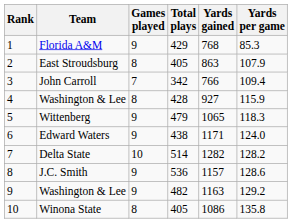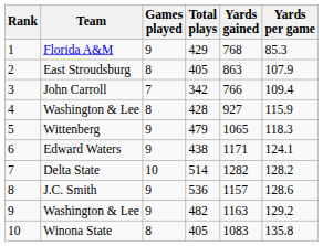 <table class="wikitable sortable">
 <tr>
 <th>Rank</th>
 <th>Team</th>
 <th>Games<br>played</th>
 <th>Total<br>plays</th>
 <th>Yards<br>gained</th>
 <th>Yards<br>per game</th>
 </tr>
 <tr>
 <td>1</td>
 <td><a href='#'>Florida A&M</a></td>
 <td>9</td>
 <td>429</td>
 <td>768</td>
 <td>85.3</td>
 </tr>
 <tr>
 <td>2</td>
 <td>East Stroudsburg</td>
 <td>8</td>
 <td>405</td>
 <td>863</td>
 <td>107.9</td>
 </tr>
 <tr>
 <td>3</td>
 <td>John Carroll</td>
 <td>7</td>
 <td>342</td>
 <td>766</td>
 <td>109.4</td>
 </tr>
 <tr>
 <td>4</td>
 <td>Washington & Lee</td>
 <td>8</td>
 <td>428</td>
 <td>927</td>
 <td>115.9</td>
 </tr>
 <tr>
 <td>5</td>
 <td>Wittenberg</td>
 <td>9</td>
 <td>479</td>
 <td>1065</td>
 <td>118.3</td>
 </tr>
 <tr>
 <td>6</td>
 <td>Edward Waters</td>
 <td>9</td>
 <td>438</td>
 <td>1171</td>
-<td>124.0</td>
+<td>124.1</td>
 </tr>
 <tr>
 <td>7</td>
 <td>Delta State</td>
 <td>10</td>
 <td>514</td>
 <td>1282</td>
 <td>128.2</td>
 </tr>
 <tr>
 <td>8</td>
 <td>J.C. Smith</td>
 <td>9</td>
 <td>536</td>
 <td>1157</td>
 <td>128.6</td>
 </tr>
 <tr>
 <td>9</td>
 <td>Washington & Lee</td>
 <td>9</td>
 <td>482</td>
 <td>1163</td>
 <td>129.2</td>
 </tr>
 <tr>
 <td>10</td>
 <td>Winona State</td>
 <td>8</td>
 <td>405</td>
-<td>1086</td>
+<td>1083</td>
 <td>135.8</td>
 </tr>
 </table>
